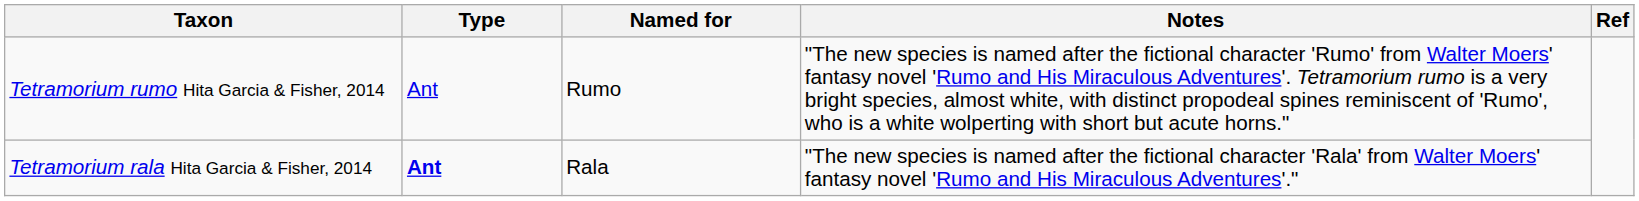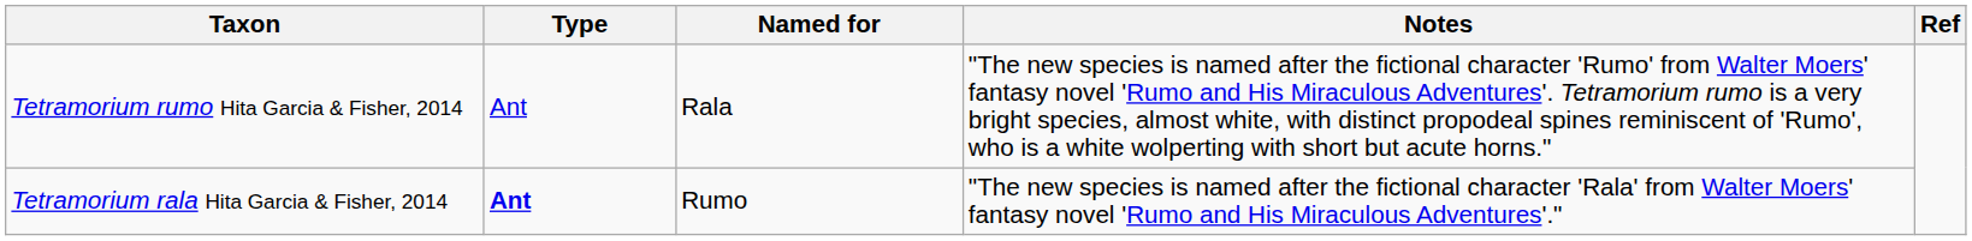 <table class="wikitable sortable" width="100%">
 <tr>
 <th style="width:25%;">Taxon</th>
 <th style="width:10%;">Type</th>
 <th style="width:15%;">Named for</th>
 <th style="width:50%;">Notes</th>
 <th class="unsortable">Ref</th>
 </tr>
 <tr>
 <td><a href='#'><em>Tetramorium rumo</em></a> <small>Hita Garcia & Fisher, 2014</small></td>
 <td><a href='#'>Ant</a></td>
-<td>Rumo</td>
+<td>Rala</td>
 <td>"The new species is named after the fictional character 'Rumo' from <a href='#'>Walter Moers</a>' fantasy novel '<a href='#'>Rumo and His Miraculous Adventures</a>'. <em>Tetramorium</em> <em>rumo</em> is a very bright species, almost white, with distinct propodeal spines reminiscent of 'Rumo', who is a white wolperting with short but acute horns."</td>
 <td rowspan="2"></td>
 </tr>
 <tr>
 <td><a href='#'><em>Tetramorium rala</em></a> <small>Hita Garcia & Fisher, 2014</small></td>
 <td><strong><a href='#'>Ant</a></strong></td>
-<td>Rala</td>
+<td>Rumo</td>
 <td>"The new species is named after the fictional character 'Rala' from <a href='#'>Walter Moers</a>' fantasy novel '<a href='#'>Rumo and His Miraculous Adventures</a>'."</td>
 </tr>
 </table>
